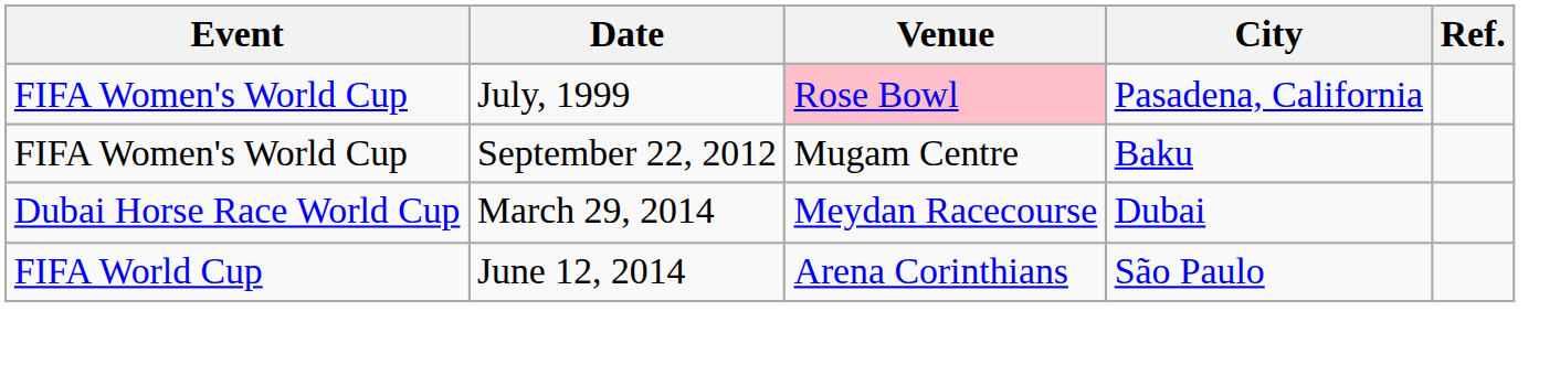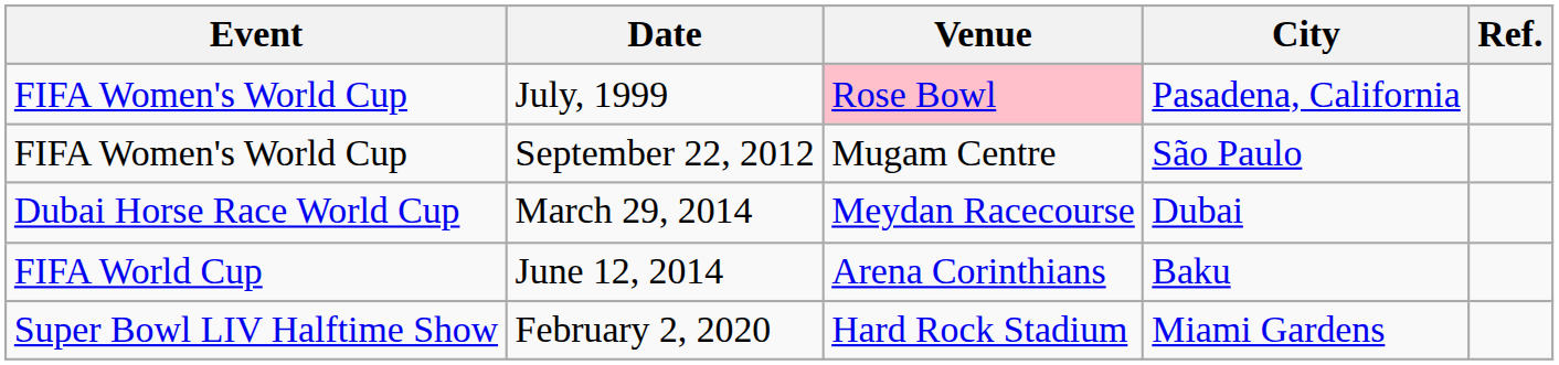 <table class="wikitable">
 <tr>
 <th>Event</th>
 <th>Date</th>
 <th>Venue</th>
 <th>City</th>
 <th>Ref.</th>
 </tr>
 <tr>
 <td><a href='#'>FIFA Women's World Cup</a></td>
 <td>July, 1999</td>
 <td style="background: pink;"><a href='#'>Rose Bowl</a></td>
 <td><a href='#'>Pasadena, California</a></td>
 <td></td>
 </tr>
 <tr>
 <td>FIFA Women's World Cup</td>
 <td>September 22, 2012</td>
 <td>Mugam Centre</td>
-<td><a href='#'>Baku</a></td>
+<td><a href='#'>São Paulo</a></td>
 <td></td>
 </tr>
 <tr>
 <td><a href='#'>Dubai Horse Race World Cup</a></td>
 <td>March 29, 2014</td>
 <td><a href='#'>Meydan Racecourse</a></td>
 <td><a href='#'>Dubai</a></td>
 <td></td>
 </tr>
 <tr>
 <td><a href='#'>FIFA World Cup</a></td>
 <td>June 12, 2014</td>
 <td><a href='#'>Arena Corinthians</a></td>
-<td><a href='#'>São Paulo</a></td>
+<td><a href='#'>Baku</a></td>
+<td></td>
+</tr>
+<tr>
+<td><a href='#'>Super Bowl LIV Halftime Show</a></td>
+<td>February 2, 2020</td>
+<td><a href='#'>Hard Rock Stadium</a></td>
+<td><a href='#'>Miami Gardens</a></td>
 <td></td>
 </tr>
 </table>
